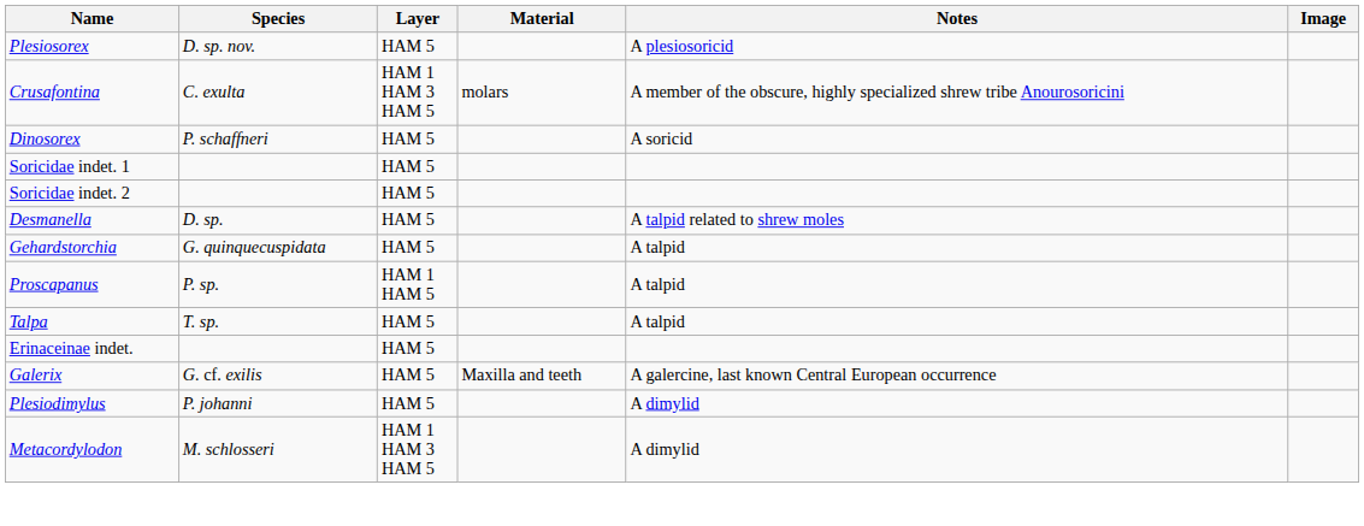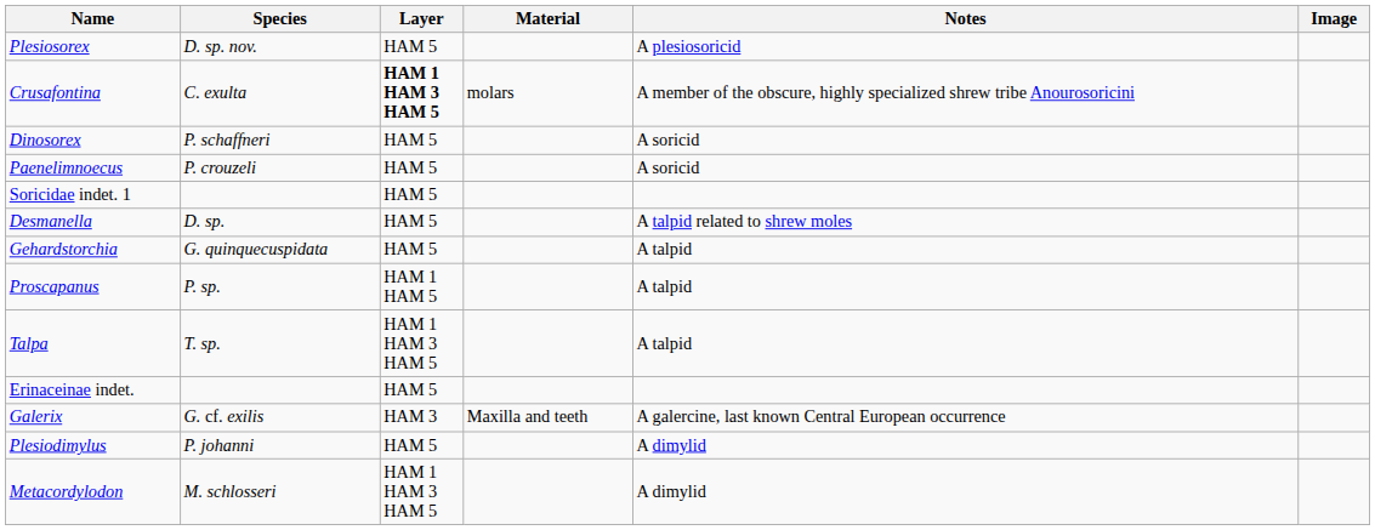 <table class="wikitable" width="100%" align="center">
 <tr>
 <th>Name</th>
 <th>Species</th>
 <th>Layer</th>
 <th>Material</th>
 <th>Notes</th>
 <th>Image</th>
 </tr>
 <tr>
 <td><em><a href='#'>Plesiosorex</a></em></td>
 <td><em>D. sp. nov.</em></td>
 <td>HAM 5</td>
 <td></td>
 <td>A <a href='#'>plesiosoricid</a></td>
 <td></td>
 </tr>
 <tr>
 <td><em><a href='#'>Crusafontina</a></em></td>
 <td><em>C</em>. <em>exulta</em></td>
-<td>HAM 1<br>HAM 3<br>HAM 5</td>
+<td><strong>HAM 1<br>HAM 3<br>HAM 5</strong></td>
 <td>molars</td>
 <td>A member of the obscure, highly specialized shrew tribe <a href='#'>Anourosoricini</a></td>
 <td></td>
 </tr>
 <tr>
 <td><em><a href='#'>Dinosorex</a></em></td>
 <td><em>P. schaffneri</em></td>
 <td>HAM 5</td>
 <td></td>
 <td>A soricid</td>
 <td></td>
 </tr>
 <tr>
-<td><a href='#'>Soricidae</a> indet. 1</td>
-<td></td>
+<td><em><a href='#'>Paenelimnoecus</a></em></td>
+<td><em>P. crouzeli</em></td>
 <td>HAM 5</td>
 <td></td>
-<td></td>
+<td>A soricid</td>
 <td></td>
 </tr>
 <tr>
-<td><a href='#'>Soricidae</a> indet. 2</td>
+<td><a href='#'>Soricidae</a> indet. 1</td>
 <td></td>
 <td>HAM 5</td>
 <td></td>
 <td></td>
 <td></td>
 </tr>
 <tr>
 <td><em><a href='#'>Desmanella</a></em></td>
 <td><em>D. sp.</em></td>
 <td>HAM 5</td>
 <td></td>
 <td>A <a href='#'>talpid</a> related to <a href='#'>shrew moles</a></td>
 <td></td>
 </tr>
 <tr>
 <td><em><a href='#'>Gehardstorchia</a></em></td>
 <td><em>G. quinquecuspidata</em></td>
 <td>HAM 5</td>
 <td></td>
 <td>A talpid</td>
 <td></td>
 </tr>
 <tr>
 <td><em><a href='#'>Proscapanus</a></em></td>
 <td><em>P. sp.</em></td>
 <td>HAM 1<br>HAM 5</td>
 <td></td>
 <td>A talpid</td>
 <td></td>
 </tr>
 <tr>
 <td><em><a href='#'>Talpa</a></em></td>
 <td><em>T. sp.</em></td>
-<td>HAM 5</td>
+<td>HAM 1<br>HAM 3<br>HAM 5</td>
 <td></td>
 <td>A talpid</td>
 <td></td>
 </tr>
 <tr>
 <td><a href='#'>Erinaceinae</a> indet.</td>
 <td></td>
 <td>HAM 5</td>
 <td></td>
 <td></td>
 <td></td>
 </tr>
 <tr>
 <td><em><a href='#'>Galerix</a></em></td>
 <td><em>G.</em> cf. <em>exilis</em></td>
-<td>HAM 5</td>
+<td>HAM 3</td>
 <td>Maxilla and teeth</td>
 <td>A galercine, last known Central European occurrence</td>
 <td></td>
 </tr>
 <tr>
 <td><em><a href='#'>Plesiodimylus</a></em></td>
 <td><em>P. johanni</em></td>
 <td>HAM 5</td>
 <td></td>
 <td>A <a href='#'>dimylid</a></td>
 <td></td>
 </tr>
 <tr>
 <td><em><a href='#'>Metacordylodon</a></em></td>
 <td><em>M. schlosseri</em></td>
 <td>HAM 1<br>HAM 3<br>HAM 5</td>
 <td></td>
 <td>A dimylid</td>
 <td></td>
 </tr>
 </table>
